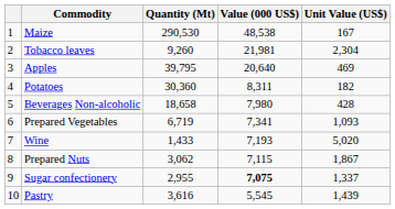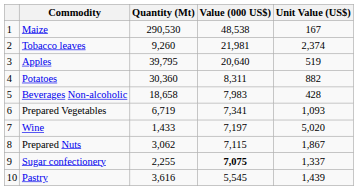 <table class="wikitable">
 <tr>
 <th></th>
 <th>Commodity</th>
 <th>Quantity (Mt)</th>
 <th>Value (000 US$)</th>
 <th>Unit Value (US$)</th>
 </tr>
 <tr>
 <td>1</td>
 <td><a href='#'>Maize</a></td>
 <td align="center">290,530</td>
 <td align="center">48,538</td>
 <td align="center">167</td>
 </tr>
 <tr>
 <td>2</td>
 <td><a href='#'>Tobacco leaves</a></td>
 <td align="center">9,260</td>
 <td align="center">21,981</td>
-<td align="center">2,304</td>
+<td align="center">2,374</td>
 </tr>
 <tr>
 <td>3</td>
 <td><a href='#'>Apples</a></td>
 <td align="center">39,795</td>
 <td align="center">20,640</td>
-<td align="center">469</td>
+<td align="center">519</td>
 </tr>
 <tr>
 <td>4</td>
 <td><a href='#'>Potatoes</a></td>
 <td align="center">30,360</td>
 <td align="center">8,311</td>
-<td align="center">182</td>
+<td align="center">882</td>
 </tr>
 <tr>
 <td>5</td>
 <td><a href='#'>Beverages</a> <a href='#'>Non-alcoholic</a></td>
 <td align="center">18,658</td>
-<td align="center">7,980</td>
+<td align="center">7,983</td>
 <td align="center">428</td>
 </tr>
 <tr>
 <td>6</td>
 <td>Prepared Vegetables</td>
 <td align="center">6,719</td>
 <td align="center">7,341</td>
 <td align="center">1,093</td>
 </tr>
 <tr>
 <td>7</td>
 <td><a href='#'>Wine</a></td>
 <td align="center">1,433</td>
-<td align="center">7,193</td>
+<td align="center">7,197</td>
 <td align="center">5,020</td>
 </tr>
 <tr>
 <td>8</td>
 <td>Prepared <a href='#'>Nuts</a></td>
 <td align="center">3,062</td>
 <td align="center">7,115</td>
 <td align="center">1,867</td>
 </tr>
 <tr>
 <td>9</td>
 <td><a href='#'>Sugar confectionery</a></td>
-<td align="center">2,955</td>
+<td align="center">2,255</td>
 <td align="center"><strong>7,075</strong></td>
 <td align="center">1,337</td>
 </tr>
 <tr>
 <td>10</td>
 <td><a href='#'>Pastry</a></td>
 <td align="center">3,616</td>
 <td align="center">5,545</td>
 <td align="center">1,439</td>
 </tr>
 </table>
